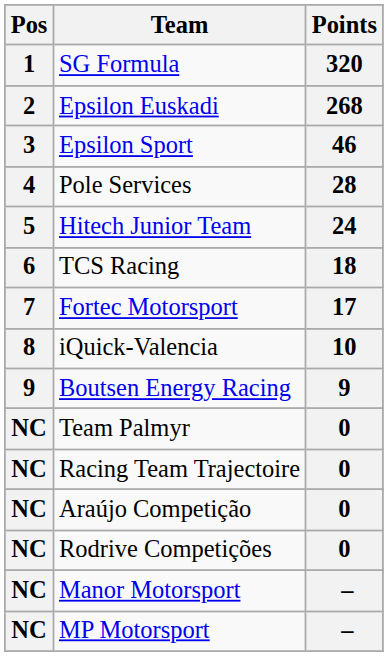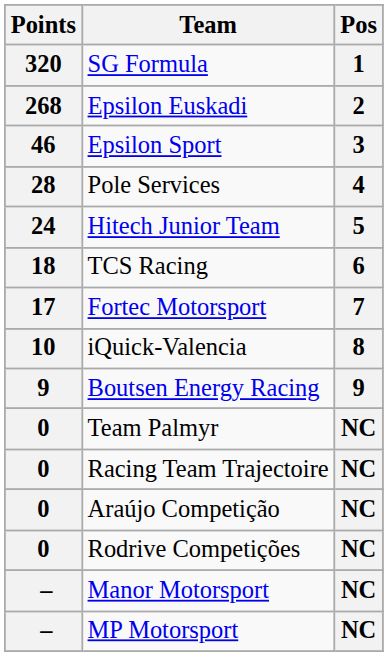 <table class="wikitable" style="font-size:85%">
 <tr>
+<th>Points</th>
+<th>Team</th>
 <th>Pos</th>
-<th>Team</th>
-<th>Points</th>
 </tr>
 <tr>
+<th>320</th>
+<td> <a href='#'>SG Formula</a></td>
 <th>1</th>
-<td> <a href='#'>SG Formula</a></td>
-<th>320</th>
 </tr>
 <tr>
+<th>268</th>
+<td> <a href='#'>Epsilon Euskadi</a></td>
 <th>2</th>
-<td> <a href='#'>Epsilon Euskadi</a></td>
-<th>268</th>
 </tr>
 <tr>
+<th>46</th>
+<td> <a href='#'>Epsilon Sport</a></td>
 <th>3</th>
-<td> <a href='#'>Epsilon Sport</a></td>
-<th>46</th>
 </tr>
 <tr>
+<th>28</th>
+<td> Pole Services</td>
 <th>4</th>
-<td> Pole Services</td>
-<th>28</th>
 </tr>
 <tr>
+<th>24</th>
+<td> <a href='#'>Hitech Junior Team</a></td>
 <th>5</th>
-<td> <a href='#'>Hitech Junior Team</a></td>
-<th>24</th>
 </tr>
 <tr>
+<th>18</th>
+<td> TCS Racing</td>
 <th>6</th>
-<td> TCS Racing</td>
-<th>18</th>
 </tr>
 <tr>
+<th>17</th>
+<td> <a href='#'>Fortec Motorsport</a></td>
 <th>7</th>
-<td> <a href='#'>Fortec Motorsport</a></td>
-<th>17</th>
 </tr>
 <tr>
+<th>10</th>
+<td> iQuick-Valencia</td>
 <th>8</th>
-<td> iQuick-Valencia</td>
-<th>10</th>
 </tr>
 <tr>
 <th>9</th>
 <td> <a href='#'>Boutsen Energy Racing</a></td>
 <th>9</th>
 </tr>
 <tr>
+<th>0</th>
+<td> Team Palmyr</td>
 <th>NC</th>
-<td> Team Palmyr</td>
-<th>0</th>
 </tr>
 <tr>
+<th>0</th>
+<td> Racing Team Trajectoire</td>
 <th>NC</th>
-<td> Racing Team Trajectoire</td>
-<th>0</th>
 </tr>
 <tr>
+<th>0</th>
+<td> Araújo Competição</td>
 <th>NC</th>
-<td> Araújo Competição</td>
-<th>0</th>
 </tr>
 <tr>
+<th>0</th>
+<td> Rodrive Competições</td>
 <th>NC</th>
-<td> Rodrive Competições</td>
-<th>0</th>
 </tr>
 <tr>
+<th> –</th>
+<td> <a href='#'>Manor Motorsport</a></td>
 <th>NC</th>
-<td> <a href='#'>Manor Motorsport</a></td>
-<th> –</th>
 </tr>
 <tr>
+<th> –</th>
+<td> <a href='#'>MP Motorsport</a></td>
 <th>NC</th>
-<td> <a href='#'>MP Motorsport</a></td>
-<th> –</th>
 </tr>
 </table>
